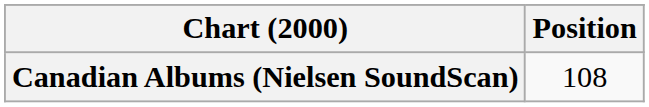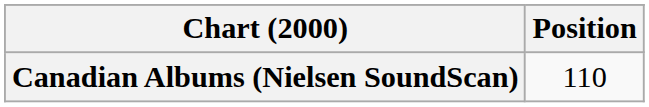 <table class="wikitable plainrowheaders" style="text-align:center">
 <tr>
 <th>Chart (2000)</th>
 <th>Position</th>
 </tr>
 <tr>
 <th scope="row">Canadian Albums (Nielsen SoundScan)</th>
-<td>108</td>
+<td>110</td>
 </tr>
 </table>
